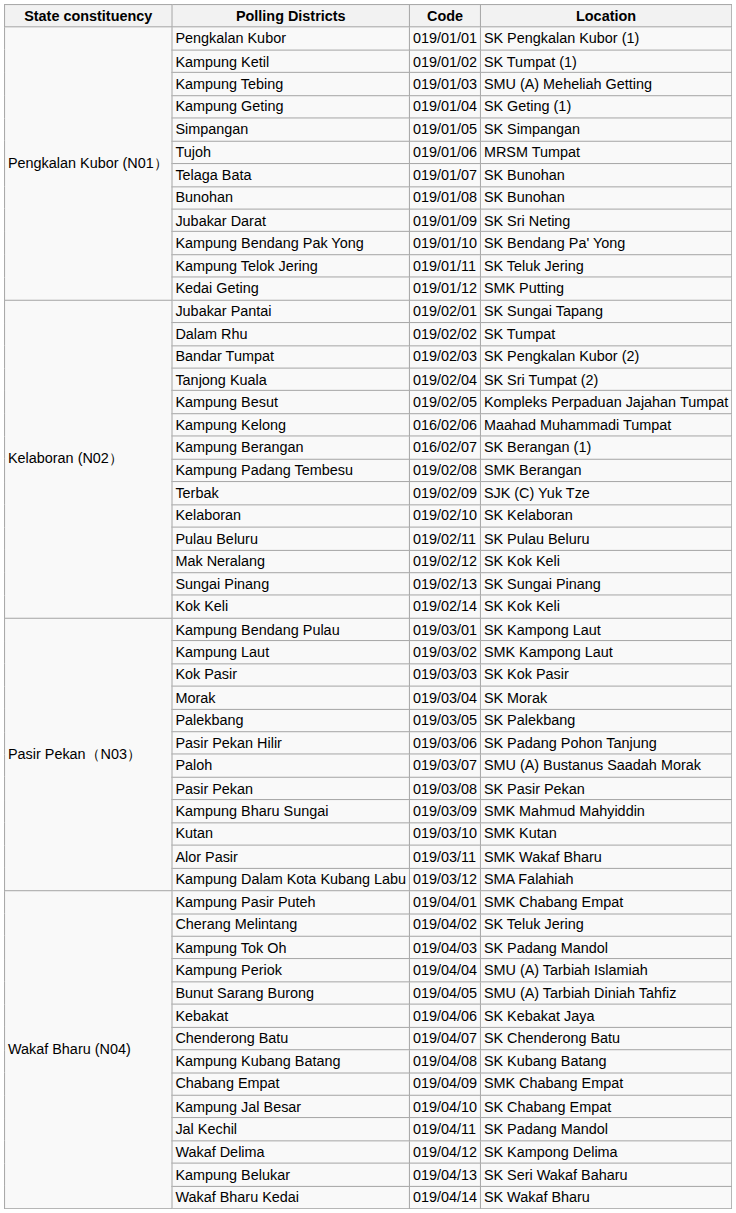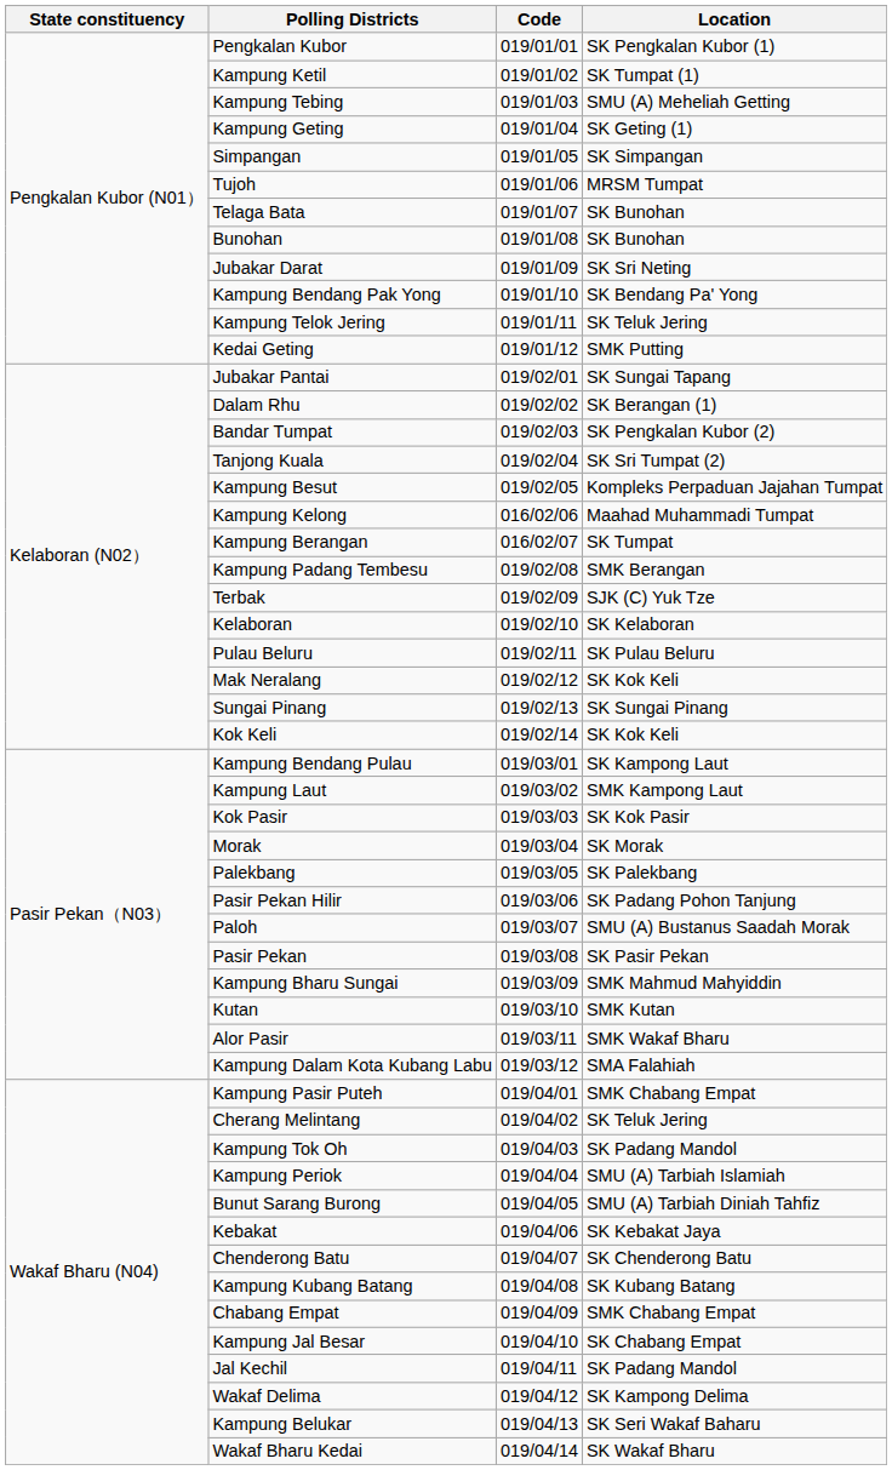 <table class="wikitable sortable mw-collapsible" style="white-space:nowrap;font-size:85%">
 <tr>
 <th>State constituency</th>
 <th>Polling Districts</th>
 <th>Code</th>
 <th>Location</th>
 </tr>
 <tr>
 <td rowspan="12">Pengkalan Kubor (N01）</td>
 <td>Pengkalan Kubor</td>
 <td>019/01/01</td>
 <td>SK Pengkalan Kubor (1)</td>
 </tr>
 <tr>
 <td>Kampung Ketil</td>
 <td>019/01/02</td>
 <td>SK Tumpat (1)</td>
 </tr>
 <tr>
 <td>Kampung Tebing</td>
 <td>019/01/03</td>
 <td>SMU (A) Meheliah Getting</td>
 </tr>
 <tr>
 <td>Kampung Geting</td>
 <td>019/01/04</td>
 <td>SK Geting (1)</td>
 </tr>
 <tr>
 <td>Simpangan</td>
 <td>019/01/05</td>
 <td>SK Simpangan</td>
 </tr>
 <tr>
 <td>Tujoh</td>
 <td>019/01/06</td>
 <td>MRSM Tumpat</td>
 </tr>
 <tr>
 <td>Telaga Bata</td>
 <td>019/01/07</td>
 <td>SK Bunohan</td>
 </tr>
 <tr>
 <td>Bunohan</td>
 <td>019/01/08</td>
 <td>SK Bunohan</td>
 </tr>
 <tr>
 <td>Jubakar Darat</td>
 <td>019/01/09</td>
 <td>SK Sri Neting</td>
 </tr>
 <tr>
 <td>Kampung Bendang Pak Yong</td>
 <td>019/01/10</td>
 <td>SK Bendang Pa' Yong</td>
 </tr>
 <tr>
 <td>Kampung Telok Jering</td>
 <td>019/01/11</td>
 <td>SK Teluk Jering</td>
 </tr>
 <tr>
 <td>Kedai Geting</td>
 <td>019/01/12</td>
 <td>SMK Putting</td>
 </tr>
 <tr>
 <td rowspan="14">Kelaboran (N02）</td>
 <td>Jubakar Pantai</td>
 <td>019/02/01</td>
 <td>SK Sungai Tapang</td>
 </tr>
 <tr>
 <td>Dalam Rhu</td>
 <td>019/02/02</td>
-<td>SK Tumpat</td>
+<td>SK Berangan (1)</td>
 </tr>
 <tr>
 <td>Bandar Tumpat</td>
 <td>019/02/03</td>
 <td>SK Pengkalan Kubor (2)</td>
 </tr>
 <tr>
 <td>Tanjong Kuala</td>
 <td>019/02/04</td>
 <td>SK Sri Tumpat (2)</td>
 </tr>
 <tr>
 <td>Kampung Besut</td>
 <td>019/02/05</td>
 <td>Kompleks Perpaduan Jajahan Tumpat</td>
 </tr>
 <tr>
 <td>Kampung Kelong</td>
 <td>016/02/06</td>
 <td>Maahad Muhammadi Tumpat</td>
 </tr>
 <tr>
 <td>Kampung Berangan</td>
 <td>016/02/07</td>
-<td>SK Berangan (1)</td>
+<td>SK Tumpat</td>
 </tr>
 <tr>
 <td>Kampung Padang Tembesu</td>
 <td>019/02/08</td>
 <td>SMK Berangan</td>
 </tr>
 <tr>
 <td>Terbak</td>
 <td>019/02/09</td>
 <td>SJK (C) Yuk Tze</td>
 </tr>
 <tr>
 <td>Kelaboran</td>
 <td>019/02/10</td>
 <td>SK Kelaboran</td>
 </tr>
 <tr>
 <td>Pulau Beluru</td>
 <td>019/02/11</td>
 <td>SK Pulau Beluru</td>
 </tr>
 <tr>
 <td>Mak Neralang</td>
 <td>019/02/12</td>
 <td>SK Kok Keli</td>
 </tr>
 <tr>
 <td>Sungai Pinang</td>
 <td>019/02/13</td>
 <td>SK Sungai Pinang</td>
 </tr>
 <tr>
 <td>Kok Keli</td>
 <td>019/02/14</td>
 <td>SK Kok Keli</td>
 </tr>
 <tr>
 <td rowspan="12">Pasir Pekan（N03）</td>
 <td>Kampung Bendang Pulau</td>
 <td>019/03/01</td>
 <td>SK Kampong Laut</td>
 </tr>
 <tr>
 <td>Kampung Laut</td>
 <td>019/03/02</td>
 <td>SMK Kampong Laut</td>
 </tr>
 <tr>
 <td>Kok Pasir</td>
 <td>019/03/03</td>
 <td>SK Kok Pasir</td>
 </tr>
 <tr>
 <td>Morak</td>
 <td>019/03/04</td>
 <td>SK Morak</td>
 </tr>
 <tr>
 <td>Palekbang</td>
 <td>019/03/05</td>
 <td>SK Palekbang</td>
 </tr>
 <tr>
 <td>Pasir Pekan Hilir</td>
 <td>019/03/06</td>
 <td>SK Padang Pohon Tanjung</td>
 </tr>
 <tr>
 <td>Paloh</td>
 <td>019/03/07</td>
 <td>SMU (A) Bustanus Saadah Morak</td>
 </tr>
 <tr>
 <td>Pasir Pekan</td>
 <td>019/03/08</td>
 <td>SK Pasir Pekan</td>
 </tr>
 <tr>
 <td>Kampung Bharu Sungai</td>
 <td>019/03/09</td>
 <td>SMK Mahmud Mahyiddin</td>
 </tr>
 <tr>
 <td>Kutan</td>
 <td>019/03/10</td>
 <td>SMK Kutan</td>
 </tr>
 <tr>
 <td>Alor Pasir</td>
 <td>019/03/11</td>
 <td>SMK Wakaf Bharu</td>
 </tr>
 <tr>
 <td>Kampung Dalam Kota Kubang Labu</td>
 <td>019/03/12</td>
 <td>SMA Falahiah</td>
 </tr>
 <tr>
 <td rowspan="14">Wakaf Bharu (N04)</td>
 <td>Kampung Pasir Puteh</td>
 <td>019/04/01</td>
 <td>SMK Chabang Empat</td>
 </tr>
 <tr>
 <td>Cherang Melintang</td>
 <td>019/04/02</td>
 <td>SK Teluk Jering</td>
 </tr>
 <tr>
 <td>Kampung Tok Oh</td>
 <td>019/04/03</td>
 <td>SK Padang Mandol</td>
 </tr>
 <tr>
 <td>Kampung Periok</td>
 <td>019/04/04</td>
 <td>SMU (A) Tarbiah Islamiah</td>
 </tr>
 <tr>
 <td>Bunut Sarang Burong</td>
 <td>019/04/05</td>
 <td>SMU (A) Tarbiah Diniah Tahfiz</td>
 </tr>
 <tr>
 <td>Kebakat</td>
 <td>019/04/06</td>
 <td>SK Kebakat Jaya</td>
 </tr>
 <tr>
 <td>Chenderong Batu</td>
 <td>019/04/07</td>
 <td>SK Chenderong Batu</td>
 </tr>
 <tr>
 <td>Kampung Kubang Batang</td>
 <td>019/04/08</td>
 <td>SK Kubang Batang</td>
 </tr>
 <tr>
 <td>Chabang Empat</td>
 <td>019/04/09</td>
 <td>SMK Chabang Empat</td>
 </tr>
 <tr>
 <td>Kampung Jal Besar</td>
 <td>019/04/10</td>
 <td>SK Chabang Empat</td>
 </tr>
 <tr>
 <td>Jal Kechil</td>
 <td>019/04/11</td>
 <td>SK Padang Mandol</td>
 </tr>
 <tr>
 <td>Wakaf Delima</td>
 <td>019/04/12</td>
 <td>SK Kampong Delima</td>
 </tr>
 <tr>
 <td>Kampung Belukar</td>
 <td>019/04/13</td>
 <td>SK Seri Wakaf Baharu</td>
 </tr>
 <tr>
 <td>Wakaf Bharu Kedai</td>
 <td>019/04/14</td>
 <td>SK Wakaf Bharu</td>
 </tr>
 </table>
